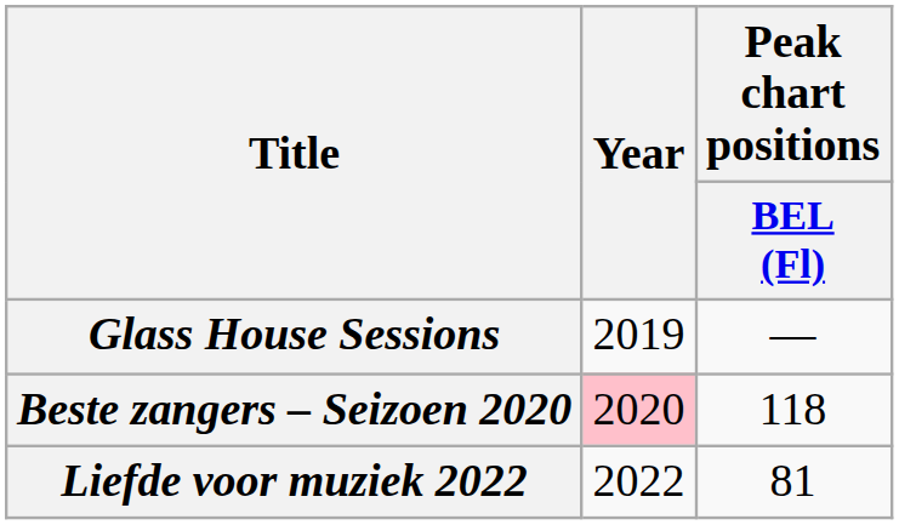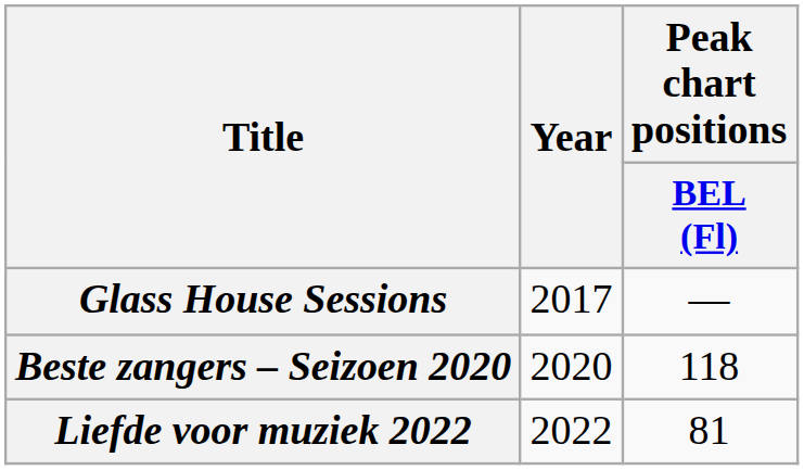 <table class="wikitable plainrowheaders" style="text-align:center;">
 <tr>
 <th scope="col" rowspan="2">Title</th>
 <th scope="col" rowspan="2">Year</th>
 <th scope="col" colspan="1">Peak chart positions</th>
 </tr>
 <tr>
 <th scope="col" style="width:3em;font-size:90%;"><a href='#'>BEL<br>(Fl)</a><br></th>
 </tr>
 <tr>
 <th scope="row"><em>Glass House Sessions</em></th>
-<td>2019</td>
+<td>2017</td>
 <td>—</td>
 </tr>
 <tr>
 <th scope="row"><em>Beste zangers – Seizoen 2020</em></th>
-<td style="background: pink;">2020</td>
+<td>2020</td>
 <td>118</td>
 </tr>
 <tr>
 <th scope="row"><em>Liefde voor muziek 2022</em></th>
 <td>2022</td>
 <td>81</td>
 </tr>
 </table>
